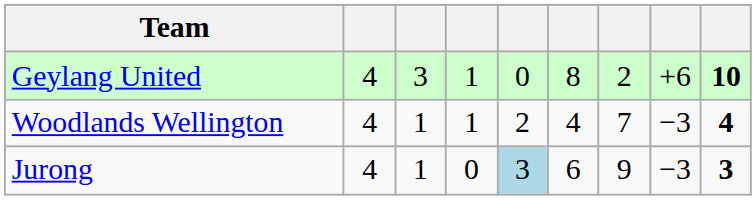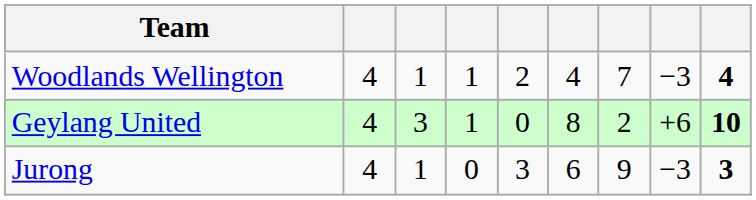 <table class="wikitable" style="text-align:center">
 <tr>
 <th width=175>Team</th>
 <th width=20></th>
 <th width=20></th>
 <th width=20></th>
 <th width=20></th>
 <th width=20></th>
 <th width=20></th>
 <th width=20></th>
 <th width=20></th>
+</tr>
+<tr>
+<td align="left"><a href='#'>Woodlands Wellington</a></td>
+<td>4</td>
+<td>1</td>
+<td>1</td>
+<td>2</td>
+<td>4</td>
+<td>7</td>
+<td>−3</td>
+<td><strong>4</strong></td>
 </tr>
 <tr bgcolor=#ccffcc>
 <td align="left"><a href='#'>Geylang United</a></td>
 <td>4</td>
 <td>3</td>
 <td>1</td>
 <td>0</td>
 <td>8</td>
 <td>2</td>
 <td>+6</td>
 <td><strong>10</strong></td>
 </tr>
 <tr>
-<td align="left"><a href='#'>Woodlands Wellington</a></td>
-<td>4</td>
-<td>1</td>
-<td>1</td>
-<td>2</td>
-<td>4</td>
-<td>7</td>
-<td>−3</td>
-<td><strong>4</strong></td>
-</tr>
-<tr>
 <td align="left"><a href='#'>Jurong</a></td>
 <td>4</td>
 <td>1</td>
 <td>0</td>
-<td style="background: lightblue;">3</td>
+<td>3</td>
 <td>6</td>
 <td>9</td>
 <td>−3</td>
 <td><strong>3</strong></td>
 </tr>
 </table>
